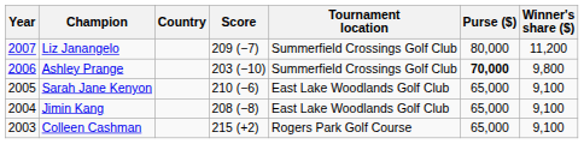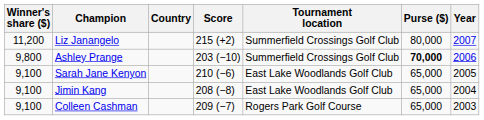 <table class="wikitable">
 <tr>
-<th>Year</th>
+<th>Winner's<br>share ($)</th>
 <th>Champion</th>
 <th>Country</th>
 <th>Score</th>
 <th>Tournament<br>location</th>
 <th>Purse ($)</th>
-<th>Winner's<br>share ($)</th>
+<th>Year</th>
 </tr>
 <tr>
-<td><a href='#'>2007</a></td>
+<td align=center>11,200</td>
 <td><a href='#'>Liz Janangelo</a></td>
 <td></td>
-<td>209 (−7)</td>
+<td>215 (+2)</td>
 <td>Summerfield Crossings Golf Club</td>
 <td align=center>80,000</td>
-<td align=center>11,200</td>
+<td><a href='#'>2007</a></td>
 </tr>
 <tr>
-<td><a href='#'>2006</a></td>
+<td align=center>9,800</td>
 <td><a href='#'>Ashley Prange</a></td>
 <td></td>
 <td>203 (−10)</td>
 <td>Summerfield Crossings Golf Club</td>
 <td align=center><strong>70,000</strong></td>
-<td align=center>9,800</td>
+<td><a href='#'>2006</a></td>
 </tr>
 <tr>
-<td>2005</td>
+<td align=center>9,100</td>
 <td><a href='#'>Sarah Jane Kenyon</a></td>
 <td></td>
 <td>210 (−6)</td>
 <td>East Lake Woodlands Golf Club</td>
 <td align=center>65,000</td>
-<td align=center>9,100</td>
+<td>2005</td>
 </tr>
 <tr>
-<td>2004</td>
+<td align=center>9,100</td>
 <td><a href='#'>Jimin Kang</a></td>
 <td></td>
 <td>208 (−8)</td>
 <td>East Lake Woodlands Golf Club</td>
 <td align=center>65,000</td>
-<td align=center>9,100</td>
+<td>2004</td>
 </tr>
 <tr>
-<td>2003</td>
+<td align=center>9,100</td>
 <td><a href='#'>Colleen Cashman</a></td>
 <td></td>
-<td>215 (+2)</td>
+<td>209 (−7)</td>
 <td>Rogers Park Golf Course</td>
 <td align=center>65,000</td>
-<td align=center>9,100</td>
+<td>2003</td>
 </tr>
 </table>
